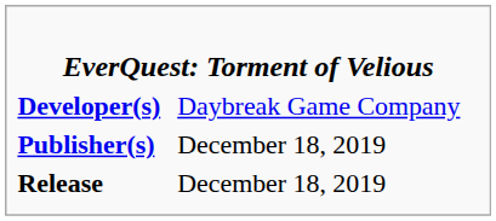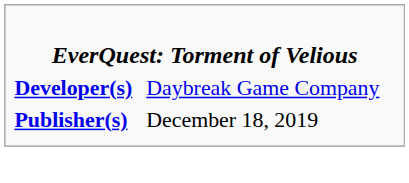 <table class="infobox" style="float:right; width:264px; font-size:90%;">
 <tr>
 <td colspan=2 style="font-size:110%; text-align:center;"><br><strong><em>EverQuest: Torment of Velious</em></strong><br></td>
 </tr>
 <tr>
 <td><strong><a href='#'>Developer(s)</a></strong></td>
 <td><a href='#'>Daybreak Game Company</a></td>
 </tr>
 <tr>
 <td><strong><a href='#'>Publisher(s)</a></strong></td>
 <td>December 18, 2019</td>
 </tr>
 <tr>
-<td><strong>Release</strong></td>
-<td>December 18, 2019</td>
-</tr>
-<tr>
 </tr>
 </table>
